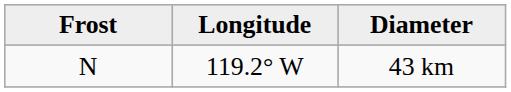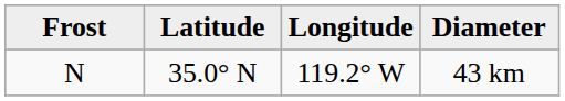 <table class="wikitable">
 <tr>
 <th width="25%" style="background:#eeeeee;">Frost</th>
+<th width="25%" style="background:#eeeeee;">Latitude</th>
 <th width="25%" style="background:#eeeeee;">Longitude</th>
 <th width="25%" style="background:#eeeeee;">Diameter</th>
 </tr>
 <tr>
 <td align="center">N</td>
+<td align="center">35.0° N</td>
 <td align="center">119.2° W</td>
 <td align="center">43 km</td>
 </tr>
 </table>
